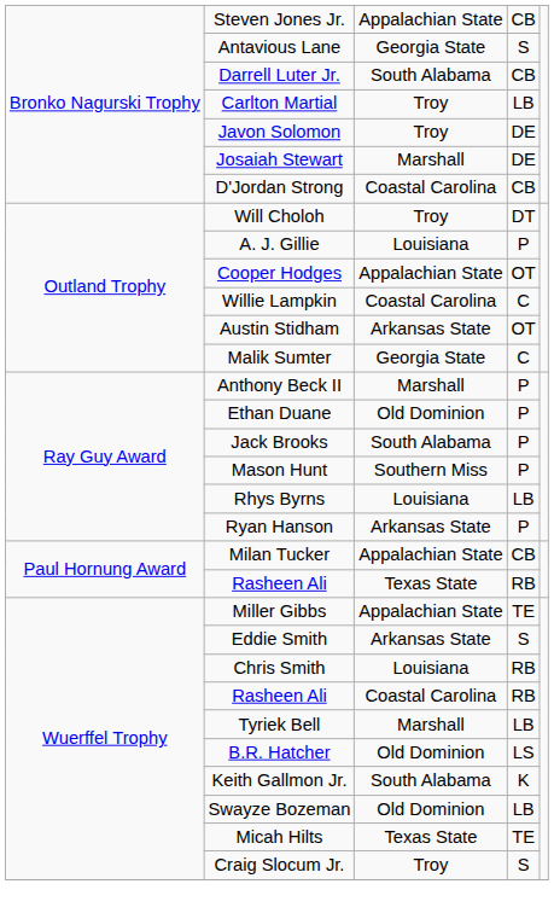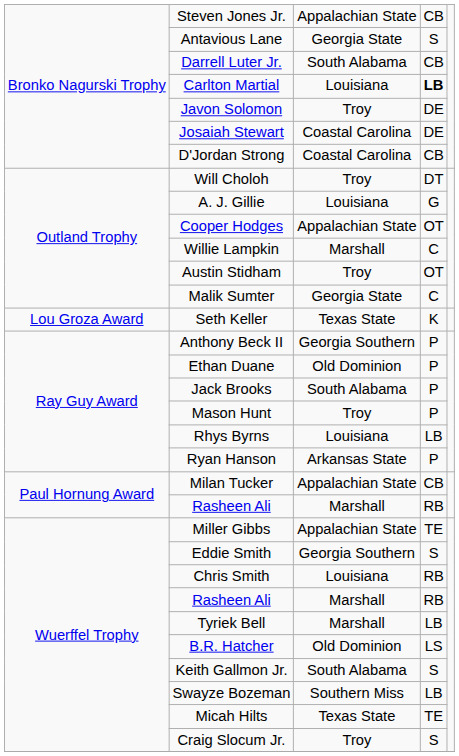 <table class="wikitable" style="text-align:center;">
 <tr>
 <td rowspan=7><a href='#'>Bronko Nagurski Trophy</a></td>
 <td>Steven Jones Jr.</td>
 <td>Appalachian State</td>
 <td>CB</td>
 <td rowspan=7></td>
 </tr>
 <tr>
 <td>Antavious Lane</td>
 <td>Georgia State</td>
 <td>S</td>
 </tr>
 <tr>
 <td><a href='#'>Darrell Luter Jr.</a></td>
 <td>South Alabama</td>
 <td>CB</td>
 </tr>
 <tr>
 <td><a href='#'>Carlton Martial</a></td>
-<td>Troy</td>
-<td>LB</td>
+<td>Louisiana</td>
+<td><strong>LB</strong></td>
 </tr>
 <tr>
 <td><a href='#'>Javon Solomon</a></td>
 <td>Troy</td>
 <td>DE</td>
 </tr>
 <tr>
 <td><a href='#'>Josaiah Stewart</a></td>
-<td>Marshall</td>
+<td>Coastal Carolina</td>
 <td>DE</td>
 </tr>
 <tr>
 <td>D'Jordan Strong</td>
 <td>Coastal Carolina</td>
 <td>CB</td>
 </tr>
 <tr>
 <td rowspan=6><a href='#'>Outland Trophy</a></td>
 <td>Will Choloh</td>
 <td>Troy</td>
 <td>DT</td>
 <td rowspan=6></td>
 </tr>
 <tr>
 <td>A. J. Gillie</td>
 <td>Louisiana</td>
-<td>P</td>
+<td>G</td>
 </tr>
 <tr>
 <td><a href='#'>Cooper Hodges</a></td>
 <td>Appalachian State</td>
 <td>OT</td>
 </tr>
 <tr>
 <td>Willie Lampkin</td>
-<td>Coastal Carolina</td>
+<td>Marshall</td>
 <td>C</td>
 </tr>
 <tr>
 <td>Austin Stidham</td>
-<td>Arkansas State</td>
+<td>Troy</td>
 <td>OT</td>
 </tr>
 <tr>
 <td>Malik Sumter</td>
 <td>Georgia State</td>
 <td>C</td>
 </tr>
 <tr>
+<td><a href='#'>Lou Groza Award</a></td>
+<td>Seth Keller</td>
+<td>Texas State</td>
+<td>K</td>
+<td></td>
+</tr>
+<tr>
 <td rowspan=6><a href='#'>Ray Guy Award</a></td>
 <td>Anthony Beck II</td>
-<td>Marshall</td>
+<td>Georgia Southern</td>
 <td>P</td>
 <td rowspan=6></td>
 </tr>
 <tr>
 <td>Ethan Duane</td>
 <td>Old Dominion</td>
 <td>P</td>
 </tr>
 <tr>
 <td>Jack Brooks</td>
 <td>South Alabama</td>
 <td>P</td>
 </tr>
 <tr>
 <td>Mason Hunt</td>
-<td>Southern Miss</td>
+<td>Troy</td>
 <td>P</td>
 </tr>
 <tr>
 <td>Rhys Byrns</td>
 <td>Louisiana</td>
 <td>LB</td>
 </tr>
 <tr>
 <td>Ryan Hanson</td>
 <td>Arkansas State</td>
 <td>P</td>
 </tr>
 <tr>
 <td rowspan=2><a href='#'>Paul Hornung Award</a></td>
 <td>Milan Tucker</td>
 <td>Appalachian State</td>
 <td>CB</td>
 <td rowspan=2></td>
 </tr>
 <tr>
 <td><a href='#'>Rasheen Ali</a></td>
-<td>Texas State</td>
+<td>Marshall</td>
 <td>RB</td>
 </tr>
 <tr>
 <td rowspan=10><a href='#'>Wuerffel Trophy</a></td>
 <td>Miller Gibbs</td>
 <td>Appalachian State</td>
 <td>TE</td>
 <td rowspan=10></td>
 </tr>
 <tr>
 <td>Eddie Smith</td>
-<td>Arkansas State</td>
+<td>Georgia Southern</td>
 <td>S</td>
 </tr>
 <tr>
 <td>Chris Smith</td>
 <td>Louisiana</td>
 <td>RB</td>
 </tr>
 <tr>
 <td><a href='#'>Rasheen Ali</a></td>
-<td>Coastal Carolina</td>
+<td>Marshall</td>
 <td>RB</td>
 </tr>
 <tr>
 <td>Tyriek Bell</td>
 <td>Marshall</td>
 <td>LB</td>
 </tr>
 <tr>
 <td><a href='#'>B.R. Hatcher</a></td>
 <td>Old Dominion</td>
 <td>LS</td>
 </tr>
 <tr>
 <td>Keith Gallmon Jr.</td>
 <td>South Alabama</td>
-<td>K</td>
+<td>S</td>
 </tr>
 <tr>
 <td>Swayze Bozeman</td>
-<td>Old Dominion</td>
+<td>Southern Miss</td>
 <td>LB</td>
 </tr>
 <tr>
 <td>Micah Hilts</td>
 <td>Texas State</td>
 <td>TE</td>
 </tr>
 <tr>
 <td>Craig Slocum Jr.</td>
 <td>Troy</td>
 <td>S</td>
 </tr>
 <tr>
 </tr>
 </table>
